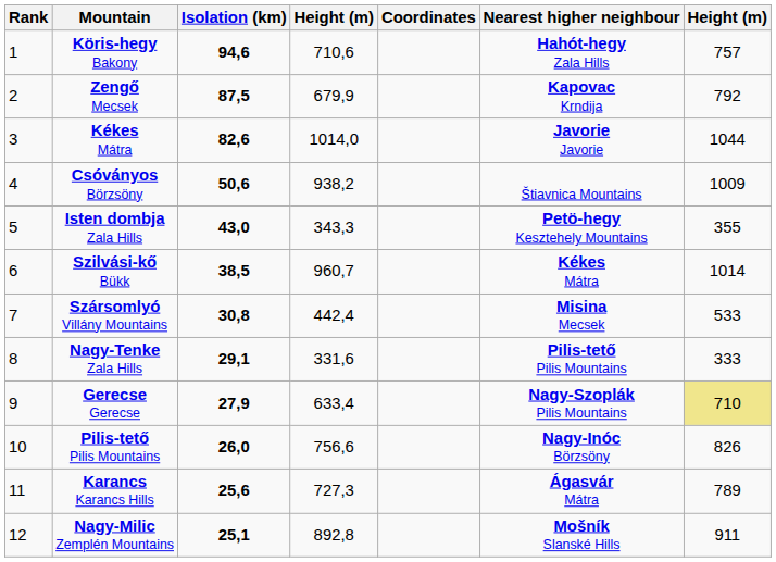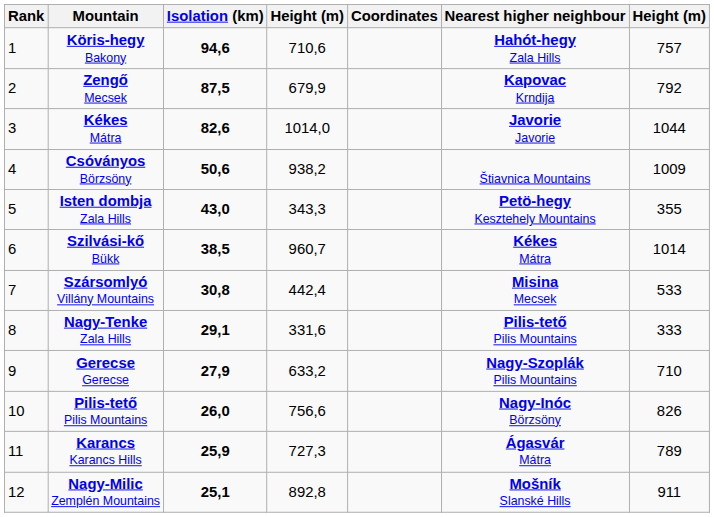 <table class="wikitable sortable">
 <tr>
 <th>Rank </th>
 <th>Mountain</th>
 <th><a href='#'>Isolation</a> (km)</th>
 <th>Height (m)</th>
 <th>Coordinates</th>
 <th>Nearest higher neighbour</th>
 <th>Height (m)</th>
 </tr>
 <tr>
 <td>1</td>
 <td align=center><strong><a href='#'>Köris-hegy</a></strong><br><small><a href='#'>Bakony</a></small></td>
 <td align=center><strong>94,6</strong></td>
 <td align=center>710,6</td>
 <td></td>
 <td align=center><strong><a href='#'>Hahót-hegy</a></strong><br><small><a href='#'>Zala Hills</a></small></td>
 <td align=center>757</td>
 </tr>
 <tr>
 <td>2</td>
 <td align=center><strong><a href='#'>Zengő</a></strong><br><small><a href='#'>Mecsek</a></small></td>
 <td align=center><strong>87,5</strong></td>
 <td align=center>679,9</td>
 <td></td>
 <td align=center><strong><a href='#'>Kapovac </a></strong><br><small><a href='#'>Krndija</a></small></td>
 <td align=center>792</td>
 </tr>
 <tr>
 <td>3</td>
 <td align=center><strong><a href='#'>Kékes</a></strong><br><small><a href='#'>Mátra</a></small></td>
 <td align=center><strong>82,6</strong></td>
 <td align=center>1014,0</td>
 <td></td>
 <td align=center><strong><a href='#'>Javorie</a></strong><br><small><a href='#'>Javorie</a></small></td>
 <td align=center>1044</td>
 </tr>
 <tr>
 <td>4</td>
 <td align=center><strong><a href='#'>Csóványos</a></strong><br><small><a href='#'>Börzsöny</a></small></td>
 <td align=center><strong>50,6</strong></td>
 <td align=center>938,2</td>
 <td></td>
 <td align=center><strong></strong><br><small><a href='#'>Štiavnica Mountains</a></small></td>
 <td align=center>1009</td>
 </tr>
 <tr>
 <td>5</td>
 <td align=center><strong><a href='#'>Isten dombja</a></strong><br><small><a href='#'>Zala Hills</a></small></td>
 <td align=center><strong>43,0</strong></td>
 <td align=center>343,3</td>
 <td></td>
 <td align=center><strong><a href='#'>Petö-hegy</a></strong><br><small><a href='#'>Kesztehely Mountains</a></small></td>
 <td align=center>355</td>
 </tr>
 <tr>
 <td>6</td>
 <td align=center><strong><a href='#'>Szilvási-kő</a></strong><br><small><a href='#'>Bükk</a></small></td>
 <td align=center><strong>38,5</strong></td>
 <td align=center>960,7</td>
 <td></td>
 <td align=center><strong><a href='#'>Kékes</a></strong><br><small><a href='#'>Mátra</a></small></td>
 <td align=center>1014</td>
 </tr>
 <tr>
 <td>7</td>
 <td align=center><strong><a href='#'>Szársomlyó</a></strong><br><small><a href='#'>Villány Mountains</a></small></td>
 <td align=center><strong>30,8</strong></td>
 <td align=center>442,4</td>
 <td></td>
 <td align=center><strong><a href='#'>Misina</a></strong><br><small><a href='#'>Mecsek</a></small></td>
 <td align=center>533</td>
 </tr>
 <tr>
 <td>8</td>
 <td align=center><strong><a href='#'>Nagy-Tenke</a></strong><br><small><a href='#'>Zala Hills</a></small></td>
 <td align=center><strong>29,1</strong></td>
 <td align=center>331,6</td>
 <td></td>
 <td align=center><strong><a href='#'>Pilis-tető</a></strong><br><small><a href='#'>Pilis Mountains</a></small></td>
 <td align=center>333</td>
 </tr>
 <tr>
 <td>9</td>
 <td align=center><strong><a href='#'>Gerecse</a></strong><br><small><a href='#'>Gerecse</a></small></td>
 <td align=center><strong>27,9</strong></td>
-<td align=center>633,4</td>
+<td align=center>633,2</td>
 <td></td>
 <td align=center><strong><a href='#'>Nagy-Szoplák</a></strong><br><small><a href='#'>Pilis Mountains</a></small></td>
-<td align=center style="background: khaki;">710</td>
+<td align=center>710</td>
 </tr>
 <tr>
 <td>10</td>
 <td align=center><strong><a href='#'>Pilis-tető</a></strong><br><small><a href='#'>Pilis Mountains</a></small></td>
 <td align=center><strong>26,0</strong></td>
 <td align=center>756,6</td>
 <td></td>
 <td align=center><strong><a href='#'>Nagy-Inóc</a></strong><br><small><a href='#'>Börzsöny</a></small></td>
 <td align=center>826</td>
 </tr>
 <tr>
 <td>11</td>
 <td align=center><strong><a href='#'>Karancs</a></strong><br><small><a href='#'>Karancs Hills</a></small></td>
-<td align=center><strong>25,6</strong></td>
+<td align=center><strong>25,9</strong></td>
 <td align=center>727,3</td>
 <td></td>
 <td align=center><strong><a href='#'>Ágasvár</a></strong><br><small><a href='#'>Mátra</a></small></td>
 <td align=center>789</td>
 </tr>
 <tr>
 <td>12</td>
 <td align=center><strong><a href='#'>Nagy-Milic</a></strong><br><small><a href='#'>Zemplén Mountains</a></small></td>
 <td align=center><strong>25,1</strong></td>
 <td align=center>892,8</td>
 <td></td>
 <td align=center><strong><a href='#'>Mošník</a></strong><br><small><a href='#'>Slanské Hills</a></small></td>
 <td align=center>911</td>
 </tr>
 </table>
